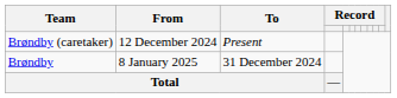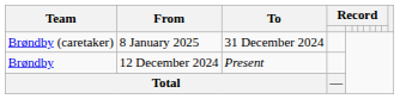 <table class=wikitable style="text-align: center;">
 <tr>
 <th rowspan=2>Team</th>
 <th rowspan=2>From</th>
 <th rowspan=2>To</th>
 <th colspan=8>Record</th>
 <th rowspan=2></th>
 </tr>
 <tr>
 <th></th>
 <th></th>
 <th></th>
 <th></th>
 <th></th>
 <th></th>
 <th></th>
 <th></th>
 </tr>
 <tr>
 <td align=left><a href='#'>Brøndby</a> (caretaker)</td>
-<td align=left>12 December 2024</td>
-<td align=left><em>Present</em><br></td>
+<td align=left>8 January 2025</td>
+<td align=left>31 December 2024<br></td>
 <td></td>
 </tr>
 <tr>
 <td align=left><a href='#'>Brøndby</a></td>
-<td align=left>8 January 2025</td>
-<td align=left>31 December 2024<br></td>
+<td align=left>12 December 2024</td>
+<td align=left><em>Present</em><br></td>
 <td></td>
 </tr>
 <tr>
 <th colspan=3>Total<br></th>
 <th>—</th>
 </tr>
 </table>
